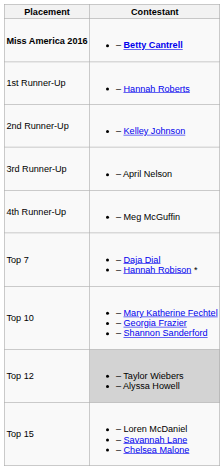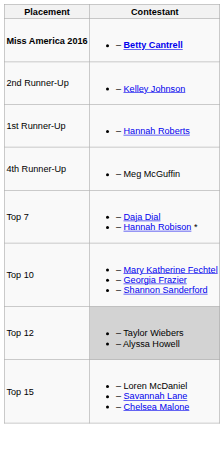 <table class="wikitable sortable" style="font-size: 95%;">
 <tr>
 <th>Placement</th>
 <th>Contestant</th>
 </tr>
 <tr>
 <td><strong>Miss America 2016</strong></td>
 <td><br><ul><li><strong></strong> – <strong><a href='#'>Betty Cantrell</a></strong></li></ul></td>
 </tr>
 <tr>
-<td>1st Runner-Up</td>
-<td><br><ul><li> – <a href='#'>Hannah Roberts</a></li></ul></td>
-</tr>
-<tr>
 <td>2nd Runner-Up</td>
 <td><br><ul><li> – <a href='#'>Kelley Johnson</a></li></ul></td>
 </tr>
 <tr>
-<td>3rd Runner-Up</td>
-<td><br><ul><li> – April Nelson</li></ul></td>
+<td>1st Runner-Up</td>
+<td><br><ul><li> – <a href='#'>Hannah Roberts</a></li></ul></td>
 </tr>
 <tr>
 <td>4th Runner-Up</td>
 <td><br><ul><li> – Meg McGuffin</li></ul></td>
 </tr>
 <tr>
 <td>Top 7</td>
 <td><br><ul><li> – <a href='#'>Daja Dial</a></li><li> – <a href='#'>Hannah Robison</a> *</li></ul></td>
 </tr>
 <tr>
 <td>Top 10</td>
 <td><br><ul><li> – <a href='#'>Mary Katherine Fechtel</a></li><li> – <a href='#'>Georgia Frazier</a></li><li> – <a href='#'>Shannon Sanderford</a></li></ul></td>
 </tr>
 <tr>
 <td>Top 12</td>
 <td style="background: lightgrey;"><br><ul><li> – Taylor Wiebers</li><li> – Alyssa Howell</li></ul></td>
 </tr>
 <tr>
 <td>Top 15</td>
 <td><br><ul><li> – Loren McDaniel</li><li> – <a href='#'>Savannah Lane</a></li><li> – <a href='#'>Chelsea Malone</a></li></ul></td>
 </tr>
 </table>
